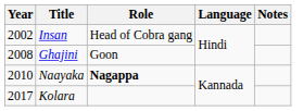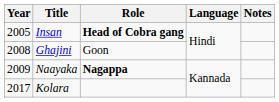 <table class="wikitable">
 <tr>
 <th scope="col">Year</th>
 <th scope="col">Title</th>
 <th scope="col">Role</th>
 <th scope="col">Language</th>
 <th scope="col" class=unsortable>Notes</th>
 </tr>
 <tr>
-<td>2002</td>
+<td>2005</td>
 <td><em><a href='#'>Insan</a></em></td>
-<td>Head of Cobra gang</td>
+<td><strong>Head of Cobra gang</strong></td>
 <td rowspan="2">Hindi</td>
 <td></td>
 </tr>
 <tr>
 <td>2008</td>
 <td><em><a href='#'>Ghajini</a></em></td>
 <td>Goon</td>
 <td></td>
 </tr>
 <tr>
-<td>2010</td>
+<td>2009</td>
 <td><em>Naayaka</em></td>
 <td><strong>Nagappa</strong></td>
 <td rowspan="2">Kannada</td>
 <td></td>
 </tr>
 <tr>
 <td>2017</td>
 <td><em>Kolara</em></td>
 <td></td>
 <td></td>
 </tr>
 </table>
